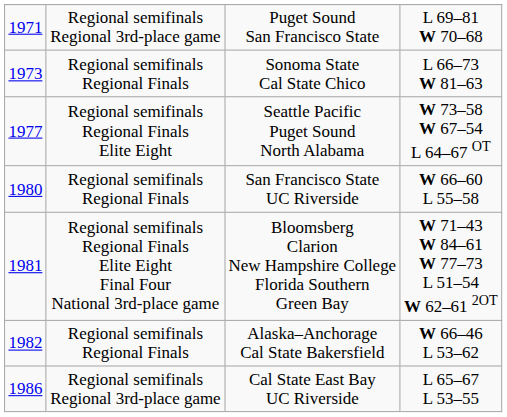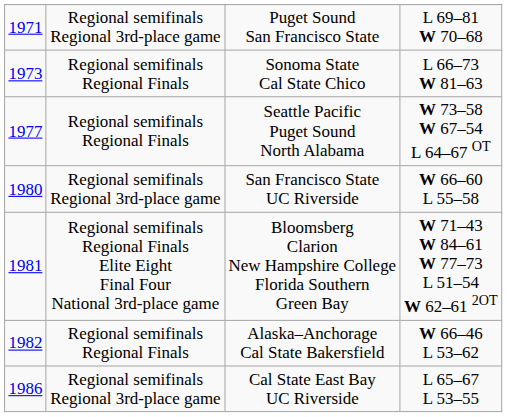 <table class="wikitable" style="text-align:center">
 <tr>
 </tr>
 <tr align="center">
 <td><a href='#'>1971</a></td>
 <td>Regional semifinals<br>Regional 3rd-place game</td>
 <td>Puget Sound<br>San Francisco State</td>
 <td>L 69–81<br><strong>W</strong> 70–68</td>
 </tr>
 <tr align="center">
 <td><a href='#'>1973</a></td>
 <td>Regional semifinals<br>Regional Finals</td>
 <td>Sonoma State<br>Cal State Chico</td>
 <td>L 66–73<br><strong>W</strong> 81–63</td>
 </tr>
 <tr align="center">
 <td><a href='#'>1977</a></td>
-<td>Regional semifinals<br>Regional Finals<br>Elite Eight</td>
+<td>Regional semifinals<br>Regional Finals</td>
 <td>Seattle Pacific<br>Puget Sound<br>North Alabama</td>
 <td><strong>W</strong> 73–58<br><strong>W</strong> 67–54<br>L 64–67 <sup>OT</sup></td>
 </tr>
 <tr align="center">
 <td><a href='#'>1980</a></td>
-<td>Regional semifinals<br>Regional Finals</td>
+<td>Regional semifinals<br>Regional 3rd-place game</td>
 <td>San Francisco State<br>UC Riverside</td>
 <td><strong>W</strong> 66–60<br>L 55–58</td>
 </tr>
 <tr align="center">
 <td><a href='#'>1981</a></td>
 <td>Regional semifinals<br>Regional Finals<br>Elite Eight<br>Final Four<br>National 3rd-place game</td>
 <td>Bloomsberg<br>Clarion<br>New Hampshire College<br>Florida Southern<br>Green Bay</td>
 <td><strong>W</strong> 71–43<br><strong>W</strong> 84–61<br><strong>W</strong> 77–73<br>L 51–54<br><strong>W</strong> 62–61 <sup>2OT</sup></td>
 </tr>
 <tr align="center">
 <td><a href='#'>1982</a></td>
 <td>Regional semifinals<br>Regional Finals</td>
 <td>Alaska–Anchorage<br>Cal State Bakersfield</td>
 <td><strong>W</strong> 66–46<br>L 53–62</td>
 </tr>
 <tr align="center">
 <td><a href='#'>1986</a></td>
 <td>Regional semifinals<br>Regional 3rd-place game</td>
 <td>Cal State East Bay<br>UC Riverside</td>
 <td>L 65–67<br>L 53–55</td>
 </tr>
 </table>
